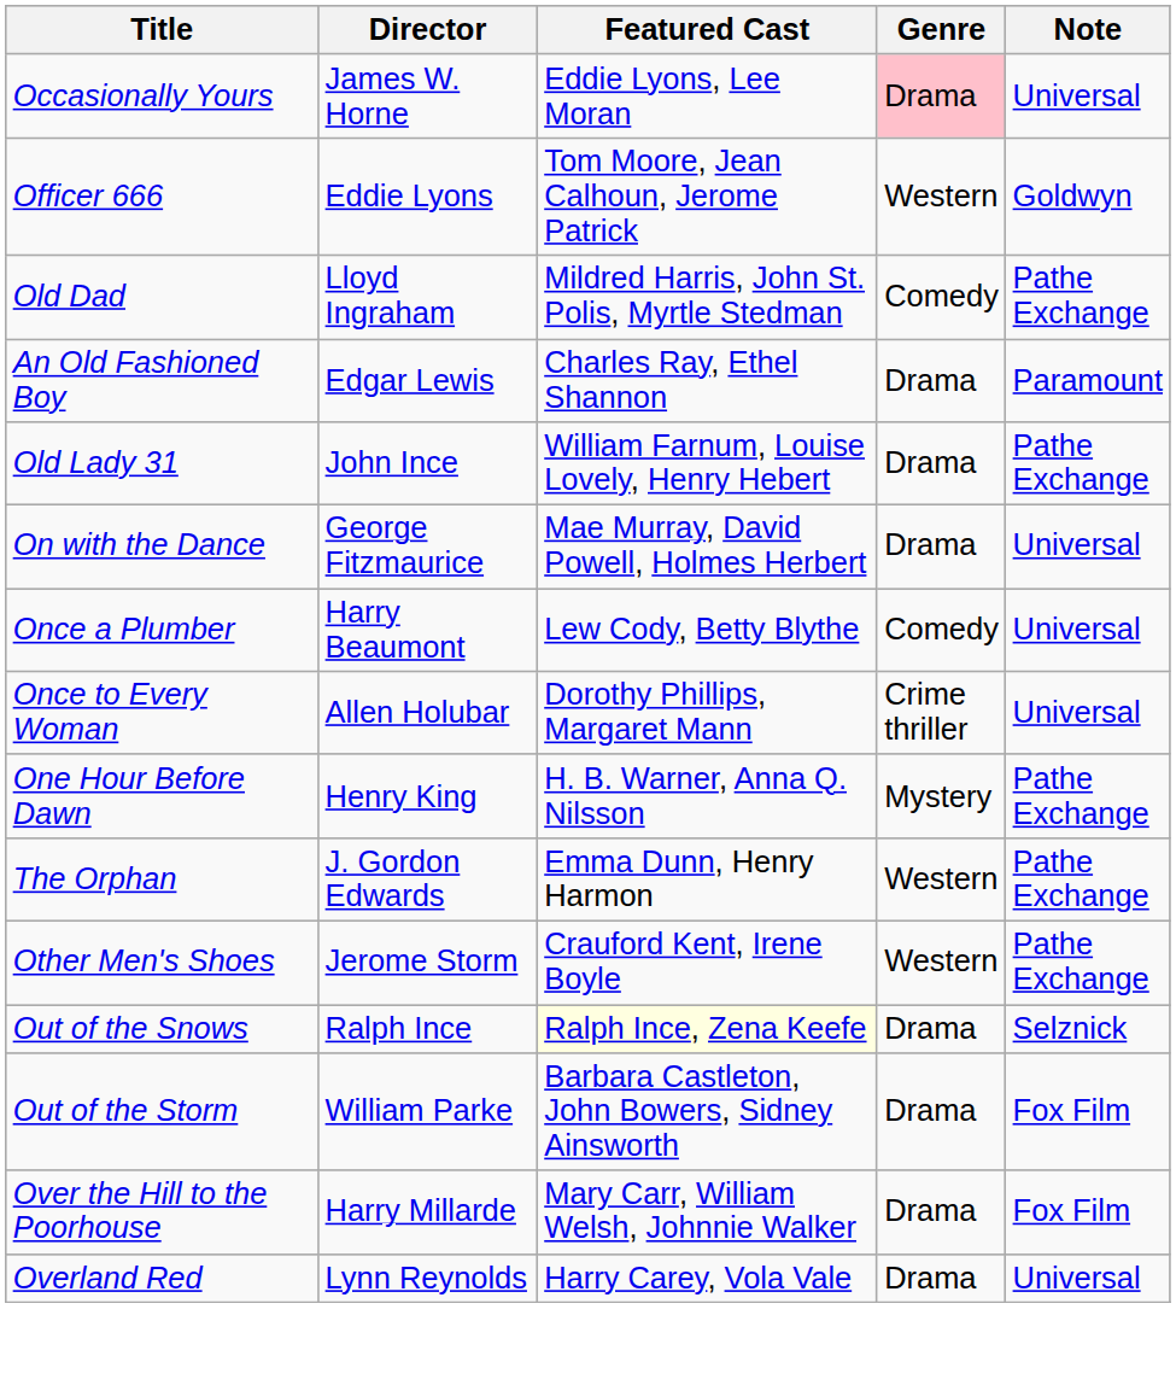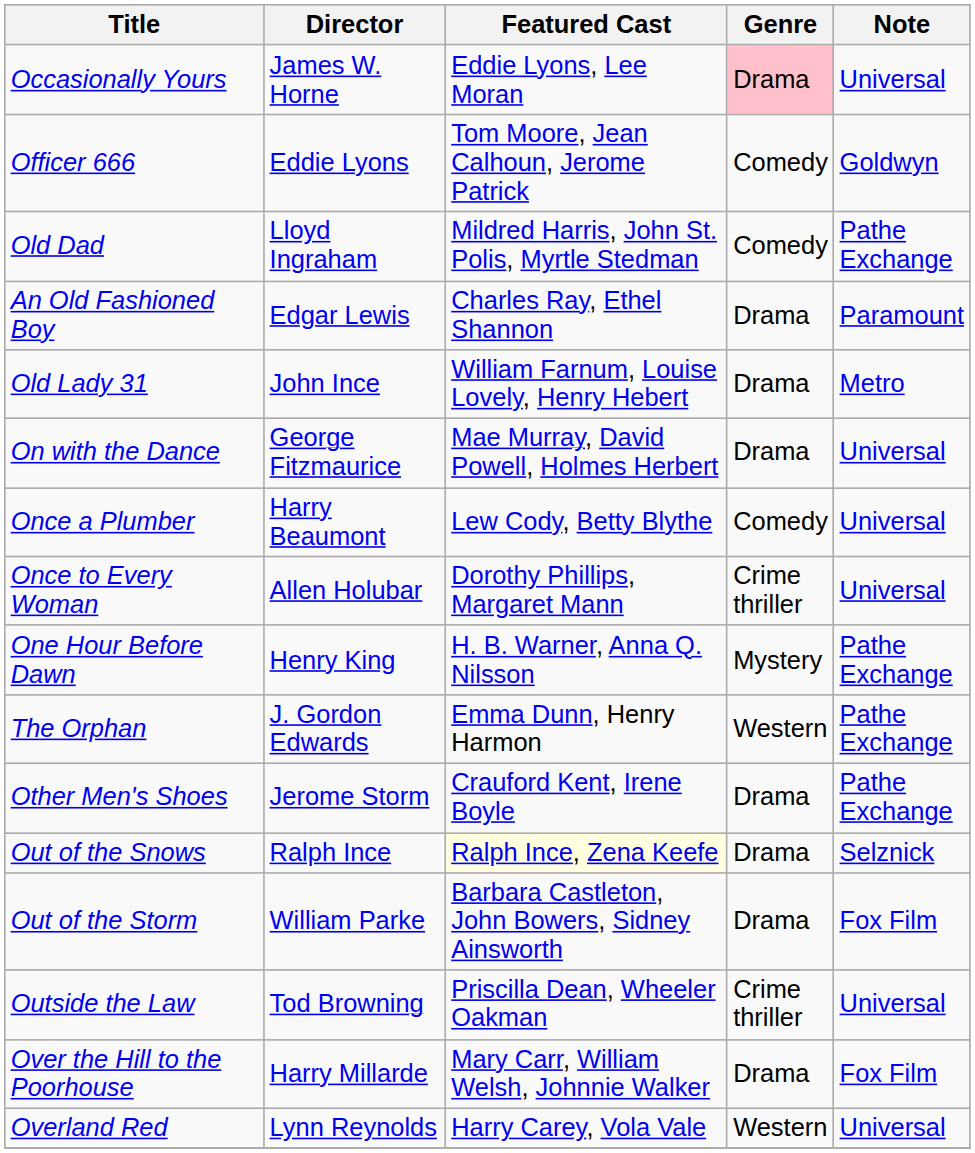 <table class="wikitable">
 <tr>
 <th style="width:30%;">Title</th>
 <th style="width:20%;">Director</th>
 <th style="width:34%;">Featured Cast</th>
 <th style="width:10%;">Genre</th>
 <th style="width:10%;">Note</th>
 </tr>
 <tr>
 <td><em><a href='#'>Occasionally Yours</a></em></td>
 <td><a href='#'>James W. Horne</a></td>
 <td><a href='#'>Eddie Lyons</a>, <a href='#'>Lee Moran</a></td>
 <td style="background: pink;">Drama</td>
 <td><a href='#'>Universal</a></td>
 </tr>
 <tr>
 <td><em><a href='#'>Officer 666</a></em></td>
 <td><a href='#'>Eddie Lyons</a></td>
 <td><a href='#'>Tom Moore</a>, <a href='#'>Jean Calhoun</a>, <a href='#'>Jerome Patrick</a></td>
-<td>Western</td>
+<td>Comedy</td>
 <td><a href='#'>Goldwyn</a></td>
 </tr>
 <tr>
 <td><em><a href='#'>Old Dad</a></em></td>
 <td><a href='#'>Lloyd Ingraham</a></td>
 <td><a href='#'>Mildred Harris</a>, <a href='#'>John St. Polis</a>, <a href='#'>Myrtle Stedman</a></td>
 <td>Comedy</td>
 <td><a href='#'>Pathe Exchange</a></td>
 </tr>
 <tr>
 <td><em><a href='#'>An Old Fashioned Boy</a></em></td>
 <td><a href='#'>Edgar Lewis</a></td>
 <td><a href='#'>Charles Ray</a>, <a href='#'>Ethel Shannon</a></td>
 <td>Drama</td>
 <td><a href='#'>Paramount</a></td>
 </tr>
 <tr>
 <td><em><a href='#'>Old Lady 31</a></em></td>
 <td><a href='#'>John Ince</a></td>
 <td><a href='#'>William Farnum</a>, <a href='#'>Louise Lovely</a>, <a href='#'>Henry Hebert</a></td>
 <td>Drama</td>
-<td><a href='#'>Pathe Exchange</a></td>
+<td><a href='#'>Metro</a></td>
 </tr>
 <tr>
 <td><em><a href='#'>On with the Dance</a></em></td>
 <td><a href='#'>George Fitzmaurice</a></td>
 <td><a href='#'>Mae Murray</a>, <a href='#'>David Powell</a>, <a href='#'>Holmes Herbert</a></td>
 <td>Drama</td>
 <td><a href='#'>Universal</a></td>
 </tr>
 <tr>
 <td><em><a href='#'>Once a Plumber</a></em></td>
 <td><a href='#'>Harry Beaumont</a></td>
 <td><a href='#'>Lew Cody</a>, <a href='#'>Betty Blythe</a></td>
 <td>Comedy</td>
 <td><a href='#'>Universal</a></td>
 </tr>
 <tr>
 <td><em><a href='#'>Once to Every Woman</a></em></td>
 <td><a href='#'>Allen Holubar</a></td>
 <td><a href='#'>Dorothy Phillips</a>, <a href='#'>Margaret Mann</a></td>
 <td>Crime thriller</td>
 <td><a href='#'>Universal</a></td>
 </tr>
 <tr>
 <td><em><a href='#'>One Hour Before Dawn</a></em></td>
 <td><a href='#'>Henry King</a></td>
 <td><a href='#'>H. B. Warner</a>, <a href='#'>Anna Q. Nilsson</a></td>
 <td>Mystery</td>
 <td><a href='#'>Pathe Exchange</a></td>
 </tr>
 <tr>
 <td><em><a href='#'>The Orphan</a></em></td>
 <td><a href='#'>J. Gordon Edwards</a></td>
 <td><a href='#'>Emma Dunn</a>, Henry Harmon</td>
 <td>Western</td>
 <td><a href='#'>Pathe Exchange</a></td>
 </tr>
 <tr>
 <td><em><a href='#'>Other Men's Shoes</a></em></td>
 <td><a href='#'>Jerome Storm</a></td>
 <td><a href='#'>Crauford Kent</a>, <a href='#'>Irene Boyle</a></td>
-<td>Western</td>
+<td>Drama</td>
 <td><a href='#'>Pathe Exchange</a></td>
 </tr>
 <tr>
 <td><em><a href='#'>Out of the Snows</a> </em></td>
 <td><a href='#'>Ralph Ince</a></td>
 <td style="background: lightyellow;"><a href='#'>Ralph Ince</a>, <a href='#'>Zena Keefe</a></td>
 <td>Drama</td>
 <td><a href='#'>Selznick</a></td>
 </tr>
 <tr>
 <td><em><a href='#'>Out of the Storm</a></em></td>
 <td><a href='#'>William Parke</a></td>
 <td><a href='#'>Barbara Castleton</a>, <a href='#'>John Bowers</a>, <a href='#'>Sidney Ainsworth</a></td>
 <td>Drama</td>
 <td><a href='#'>Fox Film</a></td>
 </tr>
 <tr>
+<td><em><a href='#'>Outside the Law</a></em></td>
+<td><a href='#'>Tod Browning</a></td>
+<td><a href='#'>Priscilla Dean</a>, <a href='#'>Wheeler Oakman</a></td>
+<td>Crime thriller</td>
+<td><a href='#'>Universal</a></td>
+</tr>
+<tr>
 <td><em><a href='#'>Over the Hill to the Poorhouse</a></em></td>
 <td><a href='#'>Harry Millarde</a></td>
 <td><a href='#'>Mary Carr</a>, <a href='#'>William Welsh</a>, <a href='#'>Johnnie Walker</a></td>
 <td>Drama</td>
 <td><a href='#'>Fox Film</a></td>
 </tr>
 <tr>
 <td><em><a href='#'>Overland Red</a></em></td>
 <td><a href='#'>Lynn Reynolds</a></td>
 <td><a href='#'>Harry Carey</a>, <a href='#'>Vola Vale</a></td>
-<td>Drama</td>
+<td>Western</td>
 <td><a href='#'>Universal</a></td>
 </tr>
 <tr>
 </tr>
 </table>
